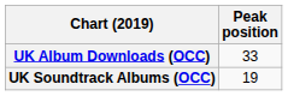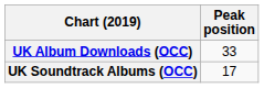 <table class="wikitable sortable plainrowheaders" style="text-align:center">
 <tr>
 <th scope="col">Chart (2019)</th>
 <th scope="col">Peak<br>position</th>
 </tr>
 <tr>
 <th scope="row"><a href='#'>UK Album Downloads</a> (<a href='#'>OCC</a>)</th>
 <td>33</td>
 </tr>
 <tr>
 <th scope="row">UK Soundtrack Albums (<a href='#'>OCC</a>)</th>
-<td>19</td>
+<td>17</td>
 </tr>
 </table>
